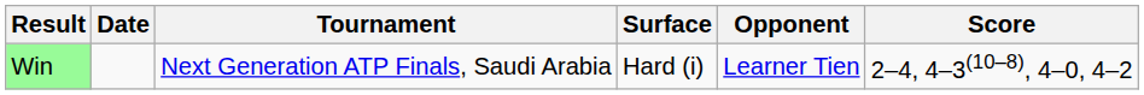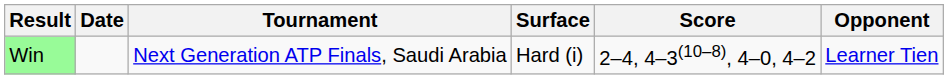 <table class="wikitable">
 <tr>
 <th>Result</th>
 <th>Date</th>
 <th>Tournament</th>
 <th>Surface</th>
+<th class=unsortable>Score</th>
 <th>Opponent</th>
-<th class=unsortable>Score</th>
 </tr>
 <tr>
 <td bgcolor=98fb98>Win</td>
 <td><a href='#'></a></td>
 <td><a href='#'>Next Generation ATP Finals</a>, Saudi Arabia</td>
 <td>Hard (i)</td>
+<td>2–4, 4–3<sup>(10–8)</sup>, 4–0, 4–2</td>
 <td> <a href='#'>Learner Tien</a></td>
-<td>2–4, 4–3<sup>(10–8)</sup>, 4–0, 4–2</td>
 </tr>
 </table>
